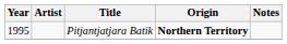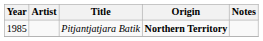 <table class="wikitable sortable">
 <tr>
 <th>Year</th>
 <th>Artist</th>
 <th>Title</th>
 <th>Origin</th>
 <th>Notes</th>
 </tr>
 <tr>
-<td>1995</td>
+<td>1985</td>
 <td></td>
 <td><em>Pitjantjatjara Batik</em></td>
 <td><strong>Northern Territory</strong></td>
 <td></td>
 </tr>
 <tr>
 </tr>
 </table>
